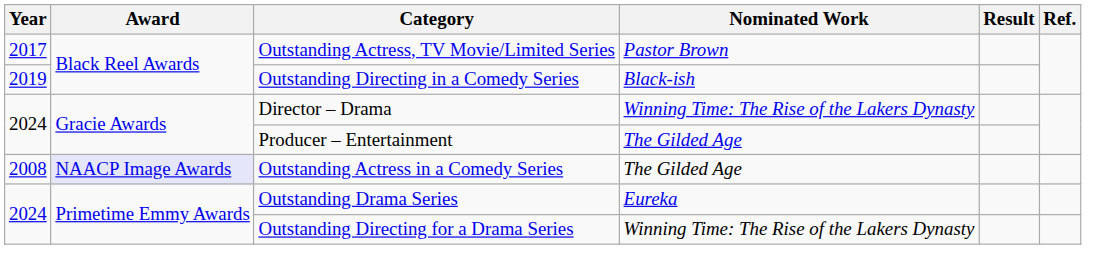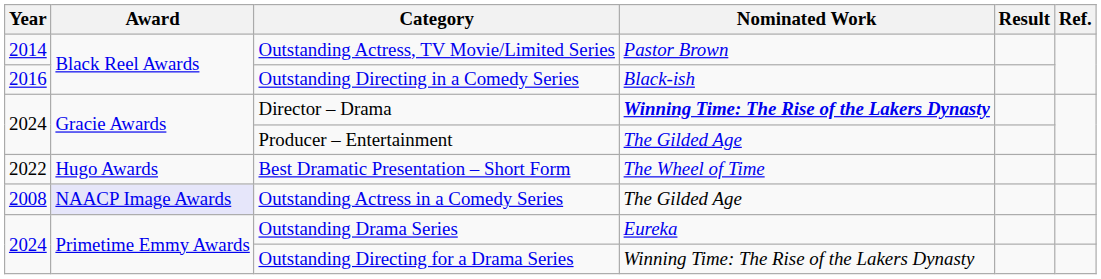 <table class="wikitable">
 <tr>
 <th>Year</th>
 <th>Award</th>
 <th>Category</th>
 <th>Nominated Work</th>
 <th>Result</th>
 <th>Ref.</th>
 </tr>
 <tr>
-<td><a href='#'>2017</a></td>
+<td><a href='#'>2014</a></td>
 <td rowspan="2"><a href='#'>Black Reel Awards</a></td>
 <td><a href='#'>Outstanding Actress, TV Movie/Limited Series</a></td>
 <td><em><a href='#'>Pastor Brown</a></em></td>
 <td></td>
 <td align="center" rowspan="2"></td>
 </tr>
 <tr>
-<td><a href='#'>2019</a></td>
+<td><a href='#'>2016</a></td>
 <td><a href='#'>Outstanding Directing in a Comedy Series</a></td>
 <td><em><a href='#'>Black-ish</a></em> </td>
 <td></td>
 </tr>
 <tr>
 <td rowspan="2">2024</td>
 <td rowspan="2"><a href='#'>Gracie Awards</a></td>
 <td>Director – Drama</td>
-<td><em><a href='#'>Winning Time: The Rise of the Lakers Dynasty</a></em></td>
+<td><strong><em><a href='#'>Winning Time: The Rise of the Lakers Dynasty</a></em></strong></td>
 <td></td>
 <td align="center" rowspan="2"></td>
 </tr>
 <tr>
 <td>Producer – Entertainment</td>
 <td><em><a href='#'>The Gilded Age</a></em></td>
 <td></td>
+</tr>
+<tr>
+<td>2022</td>
+<td><a href='#'>Hugo Awards</a></td>
+<td><a href='#'>Best Dramatic Presentation – Short Form</a></td>
+<td><em><a href='#'>The Wheel of Time</a></em> </td>
+<td></td>
+<td align="center"></td>
 </tr>
 <tr>
 <td><a href='#'>2008</a></td>
 <td style="background: lavender;"><a href='#'>NAACP Image Awards</a></td>
 <td><a href='#'>Outstanding Actress in a Comedy Series</a></td>
 <td><em>The Gilded Age</em></td>
 <td></td>
 <td align="center"></td>
 </tr>
 <tr>
 <td rowspan="2"><a href='#'>2024</a></td>
 <td rowspan="2"><a href='#'>Primetime Emmy Awards</a></td>
 <td><a href='#'>Outstanding Drama Series</a></td>
 <td><em><a href='#'>Eureka</a></em></td>
 <td></td>
 <td align="center"></td>
 </tr>
 <tr>
 <td><a href='#'>Outstanding Directing for a Drama Series</a></td>
 <td><em>Winning Time: The Rise of the Lakers Dynasty</em> </td>
 <td></td>
 <td align="center"></td>
 </tr>
 </table>
